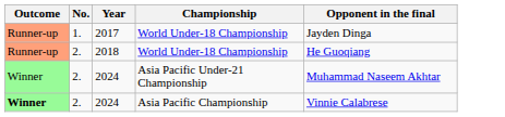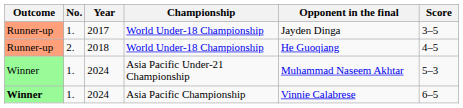 <table class="wikitable sortable">
 <tr>
 <th scope="col" style="width:80px;">Outcome</th>
 <th scope="col" style="width:20px;">No.</th>
 <th scope="col" style="width:50px;">Year</th>
 <th scope="col" style="width:220px;">Championship</th>
 <th scope="col" style="width:200px;">Opponent in the final</th>
+<th scope="col" style="width:50px;">Score</th>
 </tr>
 <tr>
 <td style="background:#ffa07a;">Runner-up</td>
 <td>1.</td>
 <td>2017</td>
 <td><a href='#'>World Under-18 Championship</a></td>
 <td> Jayden Dinga</td>
+<td>3–5</td>
 </tr>
 <tr>
 <td style="background:#ffa07a;">Runner-up</td>
 <td>2.</td>
 <td>2018</td>
 <td><a href='#'>World Under-18 Championship</a></td>
 <td> <a href='#'>He Guoqiang</a></td>
+<td>4–5</td>
 </tr>
 <tr>
 <td style="background:#98FB98">Winner</td>
-<td>2.</td>
+<td>1.</td>
 <td>2024</td>
 <td>Asia Pacific Under-21 Championship</td>
 <td> <a href='#'>Muhammad Naseem Akhtar</a></td>
+<td>5–3</td>
 </tr>
 <tr>
 <td style="background:#98FB98"><strong>Winner</strong></td>
-<td>2.</td>
+<td>1.</td>
 <td>2024</td>
 <td>Asia Pacific Championship</td>
 <td> <a href='#'>Vinnie Calabrese</a></td>
+<td>6–5</td>
 </tr>
 </table>
